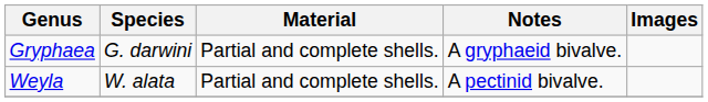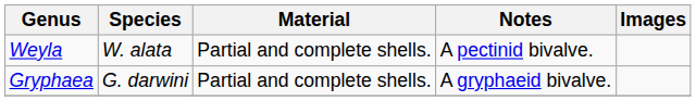 <table class="wikitable" align="center">
 <tr>
 <th>Genus</th>
 <th>Species</th>
 <th>Material</th>
 <th>Notes</th>
 <th>Images</th>
 </tr>
 <tr>
+<td><em><a href='#'>Weyla</a></em></td>
+<td><em>W. alata</em></td>
+<td>Partial and complete shells.</td>
+<td>A <a href='#'>pectinid</a> bivalve.</td>
+<td></td>
+</tr>
+<tr>
 <td><em><a href='#'>Gryphaea</a></em></td>
 <td><em>G. darwini</em></td>
 <td>Partial and complete shells.</td>
 <td>A <a href='#'>gryphaeid</a> bivalve.</td>
 <td></td>
 </tr>
 <tr>
-<td><em><a href='#'>Weyla</a></em></td>
-<td><em>W. alata</em></td>
-<td>Partial and complete shells.</td>
-<td>A <a href='#'>pectinid</a> bivalve.</td>
-<td></td>
-</tr>
-<tr>
 </tr>
 </table>
